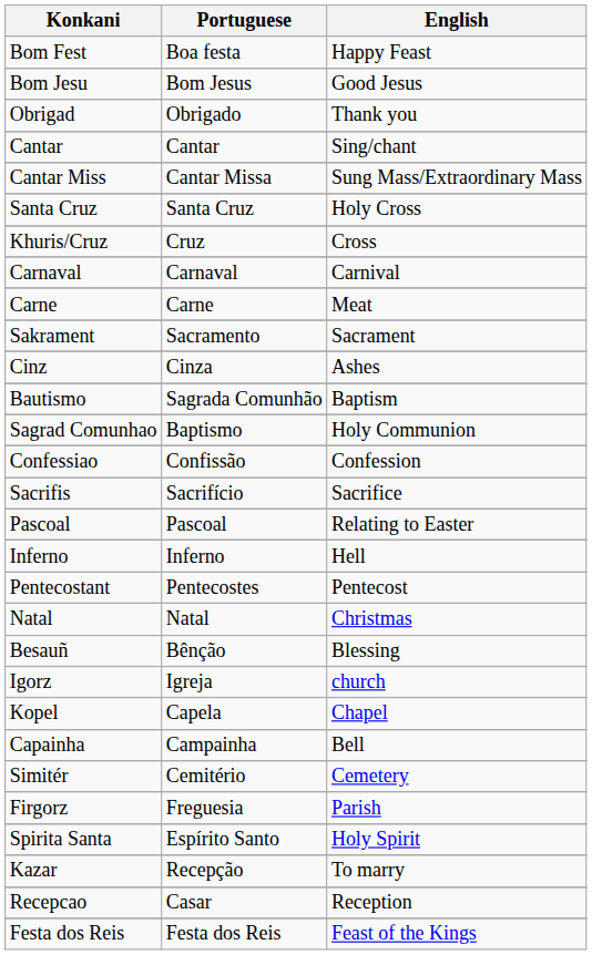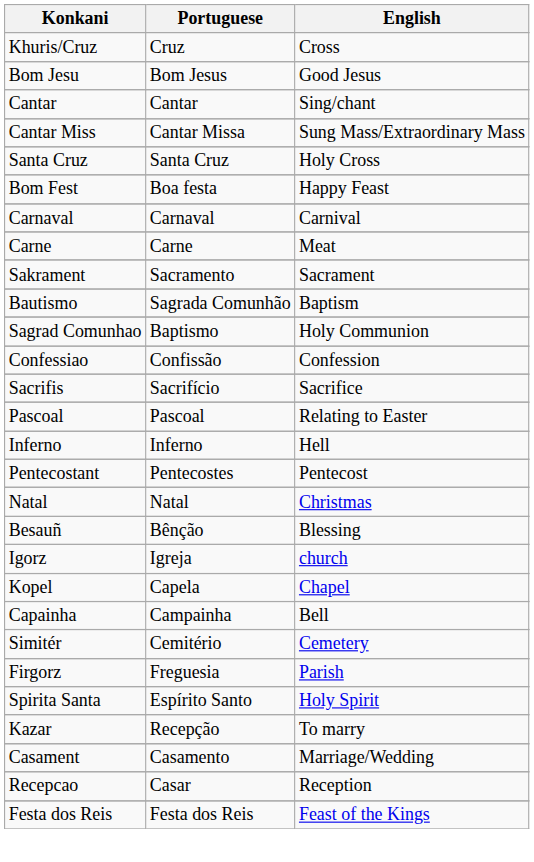 <table class="wikitable sortable">
 <tr>
 <th>Konkani</th>
 <th>Portuguese</th>
 <th>English</th>
 </tr>
 <tr>
 </tr>
 <tr>
-<td>Bom Fest</td>
-<td>Boa festa</td>
-<td>Happy Feast</td>
+<td>Khuris/Cruz</td>
+<td>Cruz</td>
+<td>Cross</td>
 </tr>
 <tr>
 </tr>
 <tr>
 <td>Bom Jesu</td>
 <td>Bom Jesus</td>
 <td>Good Jesus</td>
 </tr>
 <tr>
-</tr>
-<tr>
-<td>Obrigad</td>
-<td>Obrigado</td>
-<td>Thank you</td>
 </tr>
 <tr>
 </tr>
 <tr>
 <td>Cantar</td>
 <td>Cantar</td>
 <td>Sing/chant</td>
 </tr>
 <tr>
 </tr>
 <tr>
 <td>Cantar Miss</td>
 <td>Cantar Missa</td>
 <td>Sung Mass/Extraordinary Mass</td>
 </tr>
 <tr>
 </tr>
 <tr>
 <td>Santa Cruz</td>
 <td>Santa Cruz</td>
 <td>Holy Cross</td>
 </tr>
 <tr>
 </tr>
 <tr>
-<td>Khuris/Cruz</td>
-<td>Cruz</td>
-<td>Cross</td>
+<td>Bom Fest</td>
+<td>Boa festa</td>
+<td>Happy Feast</td>
 </tr>
 <tr>
 </tr>
 <tr>
 <td>Carnaval</td>
 <td>Carnaval</td>
 <td>Carnival</td>
 </tr>
 <tr>
 </tr>
 <tr>
 <td>Carne</td>
 <td>Carne</td>
 <td>Meat</td>
 </tr>
 <tr>
 </tr>
 <tr>
 <td>Sakrament</td>
 <td>Sacramento</td>
 <td>Sacrament</td>
 </tr>
 <tr>
-</tr>
-<tr>
-<td>Cinz</td>
-<td>Cinza</td>
-<td>Ashes</td>
 </tr>
 <tr>
 </tr>
 <tr>
 <td>Bautismo</td>
 <td>Sagrada Comunhão</td>
 <td>Baptism</td>
 </tr>
 <tr>
 </tr>
 <tr>
 <td>Sagrad Comunhao</td>
 <td>Baptismo</td>
 <td>Holy Communion</td>
 </tr>
 <tr>
 </tr>
 <tr>
 <td>Confessiao</td>
 <td>Confissão</td>
 <td>Confession</td>
 </tr>
 <tr>
 </tr>
 <tr>
 <td>Sacrifis</td>
 <td>Sacrifício</td>
 <td>Sacrifice</td>
 </tr>
 <tr>
 </tr>
 <tr>
 <td>Pascoal</td>
 <td>Pascoal</td>
 <td>Relating to Easter</td>
 </tr>
 <tr>
 </tr>
 <tr>
 <td>Inferno</td>
 <td>Inferno</td>
 <td>Hell</td>
 </tr>
 <tr>
 </tr>
 <tr>
 <td>Pentecostant</td>
 <td>Pentecostes</td>
 <td>Pentecost</td>
 </tr>
 <tr>
 </tr>
 <tr>
 <td>Natal</td>
 <td>Natal</td>
 <td><a href='#'>Christmas</a></td>
 </tr>
 <tr>
 </tr>
 <tr>
 <td>Besauñ</td>
 <td>Bênção</td>
 <td>Blessing</td>
 </tr>
 <tr>
 </tr>
 <tr>
 <td>Igorz</td>
 <td>Igreja</td>
 <td><a href='#'>church</a></td>
 </tr>
 <tr>
 </tr>
 <tr>
 <td>Kopel</td>
 <td>Capela</td>
 <td><a href='#'>Chapel</a></td>
 </tr>
 <tr>
 </tr>
 <tr>
 <td>Capainha</td>
 <td>Campainha</td>
 <td>Bell</td>
 </tr>
 <tr>
 </tr>
 <tr>
 <td>Simitér</td>
 <td>Cemitério</td>
 <td><a href='#'>Cemetery</a></td>
 </tr>
 <tr>
 </tr>
 <tr>
 <td>Firgorz</td>
 <td>Freguesia</td>
 <td><a href='#'>Parish</a></td>
 </tr>
 <tr>
 </tr>
 <tr>
 <td>Spirita Santa</td>
 <td>Espírito Santo</td>
 <td><a href='#'>Holy Spirit</a></td>
 </tr>
 <tr>
 </tr>
 <tr>
 <td>Kazar</td>
 <td>Recepção</td>
 <td>To marry</td>
 </tr>
 <tr>
 </tr>
 <tr>
+<td>Casament</td>
+<td>Casamento</td>
+<td>Marriage/Wedding</td>
+</tr>
+<tr>
 </tr>
 <tr>
 <td>Recepcao</td>
 <td>Casar</td>
 <td>Reception</td>
 </tr>
 <tr>
 </tr>
 <tr>
 <td>Festa dos Reis</td>
 <td>Festa dos Reis</td>
 <td><a href='#'>Feast of the Kings</a></td>
 </tr>
 </table>
